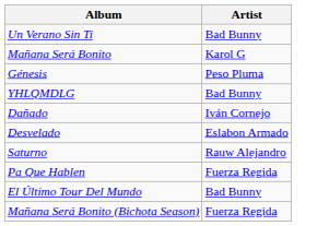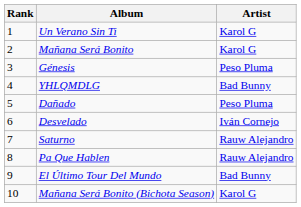 <table class="wikitable">
 <tr>
+<th>Rank</th>
 <th>Album</th>
 <th>Artist</th>
 </tr>
 <tr>
+<td>1</td>
 <td><em><a href='#'>Un Verano Sin Ti</a></em></td>
-<td><a href='#'>Bad Bunny</a></td>
+<td><a href='#'>Karol G</a></td>
 </tr>
 <tr>
+<td>2</td>
 <td><em><a href='#'>Mañana Será Bonito</a></em></td>
 <td><a href='#'>Karol G</a></td>
 </tr>
 <tr>
+<td>3</td>
 <td><em><a href='#'>Génesis</a></em></td>
 <td><a href='#'>Peso Pluma</a></td>
 </tr>
 <tr>
+<td>4</td>
 <td><em><a href='#'>YHLQMDLG</a></em></td>
 <td><a href='#'>Bad Bunny</a></td>
 </tr>
 <tr>
+<td>5</td>
 <td><em><a href='#'>Dañado</a></em></td>
+<td><a href='#'>Peso Pluma</a></td>
+</tr>
+<tr>
+<td>6</td>
+<td><em><a href='#'>Desvelado</a></em></td>
 <td><a href='#'>Iván Cornejo</a></td>
 </tr>
 <tr>
-<td><em><a href='#'>Desvelado</a></em></td>
-<td><a href='#'>Eslabon Armado</a></td>
-</tr>
-<tr>
+<td>7</td>
 <td><em><a href='#'>Saturno</a></em></td>
 <td><a href='#'>Rauw Alejandro</a></td>
 </tr>
 <tr>
+<td>8</td>
 <td><em><a href='#'>Pa Que Hablen</a></em></td>
-<td><a href='#'>Fuerza Regida</a></td>
+<td><a href='#'>Rauw Alejandro</a></td>
 </tr>
 <tr>
+<td>9</td>
 <td><em><a href='#'>El Último Tour Del Mundo</a></em></td>
 <td><a href='#'>Bad Bunny</a></td>
 </tr>
 <tr>
+<td>10</td>
 <td><em><a href='#'>Mañana Será Bonito (Bichota Season)</a></em></td>
-<td><a href='#'>Fuerza Regida</a></td>
+<td><a href='#'>Karol G</a></td>
 </tr>
 </table>
